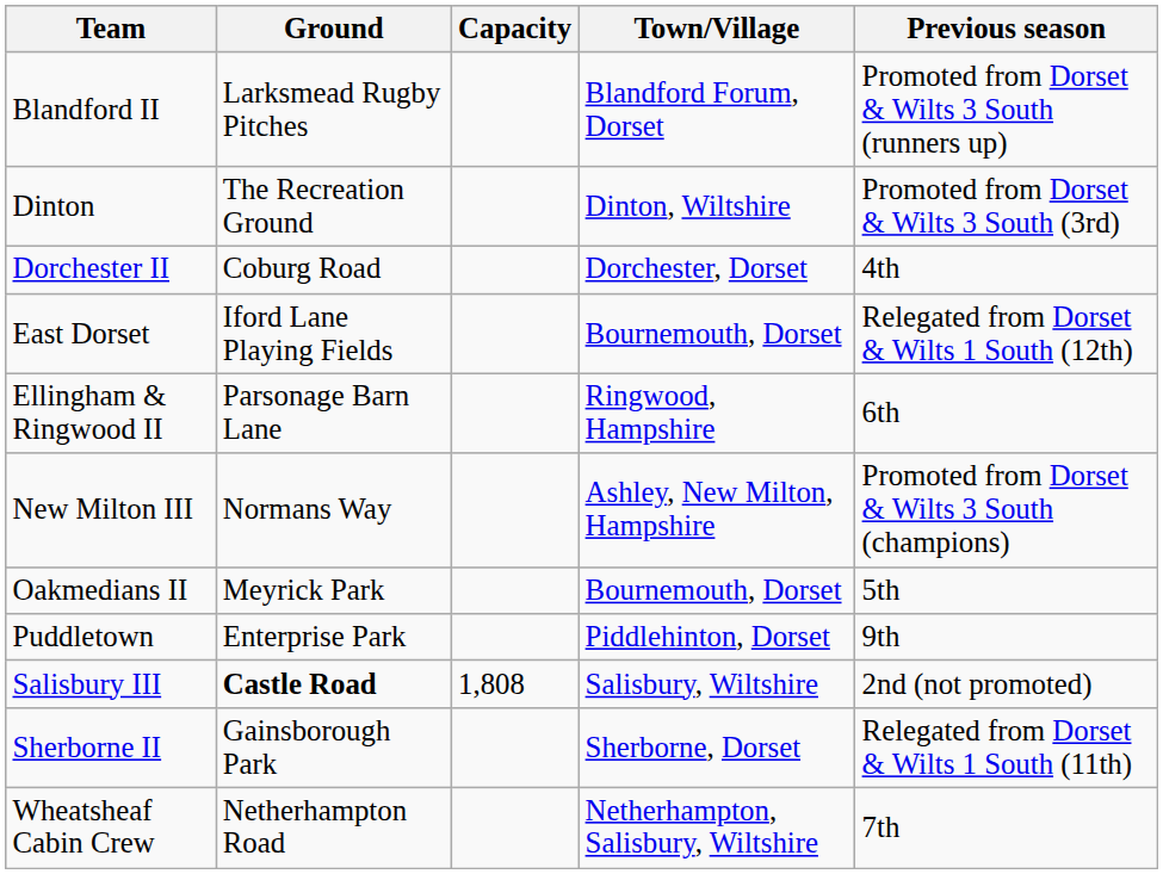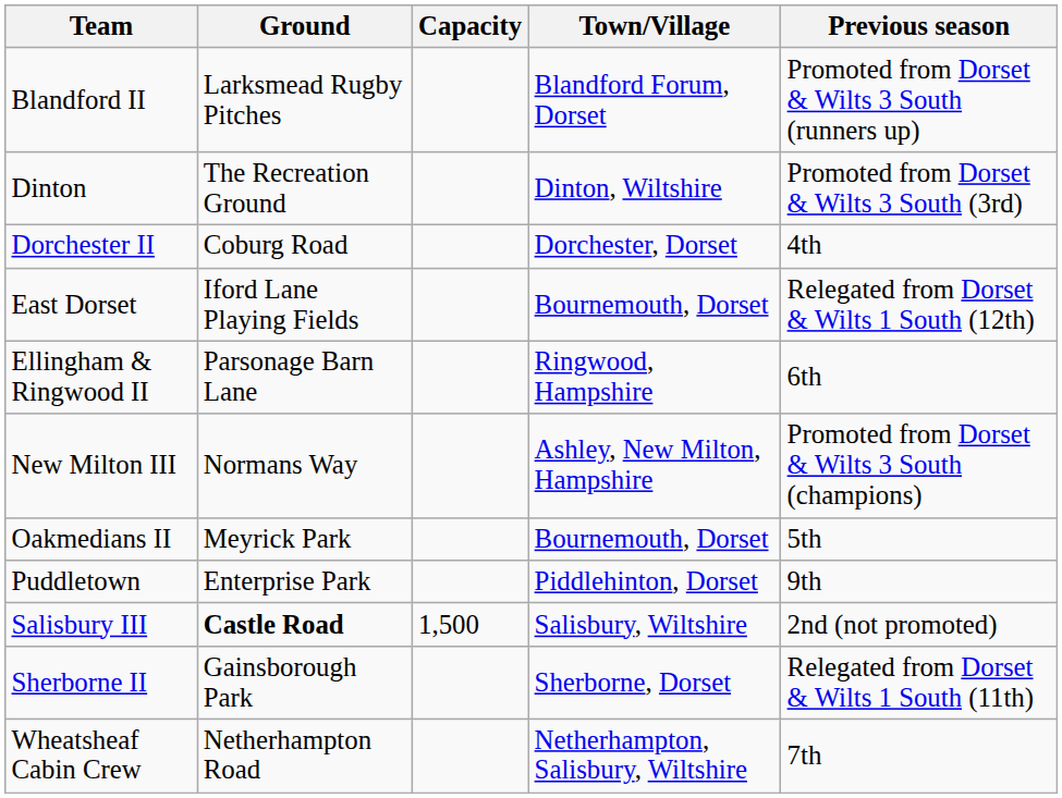 <table class="wikitable sortable" width=100%>
 <tr>
 <th>Team</th>
 <th>Ground</th>
 <th>Capacity</th>
 <th>Town/Village</th>
 <th>Previous season</th>
 </tr>
 <tr>
 <td>Blandford II</td>
 <td>Larksmead Rugby Pitches</td>
 <td></td>
 <td><a href='#'>Blandford Forum</a>, <a href='#'>Dorset</a></td>
 <td>Promoted from <a href='#'>Dorset & Wilts 3 South</a> (runners up)</td>
 </tr>
 <tr>
 <td>Dinton</td>
 <td>The Recreation Ground</td>
 <td></td>
 <td><a href='#'>Dinton</a>, <a href='#'>Wiltshire</a></td>
 <td>Promoted from <a href='#'>Dorset & Wilts 3 South</a> (3rd)</td>
 </tr>
 <tr>
 <td><a href='#'>Dorchester II</a></td>
 <td>Coburg Road</td>
 <td></td>
 <td><a href='#'>Dorchester</a>, <a href='#'>Dorset</a></td>
 <td>4th</td>
 </tr>
 <tr>
 <td>East Dorset</td>
 <td>Iford Lane Playing Fields</td>
 <td></td>
 <td><a href='#'>Bournemouth</a>, <a href='#'>Dorset</a></td>
 <td>Relegated from <a href='#'>Dorset & Wilts 1 South</a> (12th)</td>
 </tr>
 <tr>
 <td>Ellingham & Ringwood II</td>
 <td>Parsonage Barn Lane</td>
 <td></td>
 <td><a href='#'>Ringwood</a>, <a href='#'>Hampshire</a></td>
 <td>6th</td>
 </tr>
 <tr>
 <td>New Milton III</td>
 <td>Normans Way</td>
 <td></td>
 <td><a href='#'>Ashley</a>, <a href='#'>New Milton</a>, <a href='#'>Hampshire</a></td>
 <td>Promoted from <a href='#'>Dorset & Wilts 3 South</a> (champions)</td>
 </tr>
 <tr>
 <td>Oakmedians II</td>
 <td>Meyrick Park</td>
 <td></td>
 <td><a href='#'>Bournemouth</a>, <a href='#'>Dorset</a></td>
 <td>5th</td>
 </tr>
 <tr>
 <td>Puddletown</td>
 <td>Enterprise Park</td>
 <td></td>
 <td><a href='#'>Piddlehinton</a>, <a href='#'>Dorset</a></td>
 <td>9th</td>
 </tr>
 <tr>
 <td><a href='#'>Salisbury III</a></td>
 <td><strong>Castle Road</strong></td>
-<td>1,808</td>
+<td>1,500</td>
 <td><a href='#'>Salisbury</a>, <a href='#'>Wiltshire</a></td>
 <td>2nd (not promoted)</td>
 </tr>
 <tr>
 <td><a href='#'>Sherborne II</a></td>
 <td>Gainsborough Park</td>
 <td></td>
 <td><a href='#'>Sherborne</a>, <a href='#'>Dorset</a></td>
 <td>Relegated from <a href='#'>Dorset & Wilts 1 South</a> (11th)</td>
 </tr>
 <tr>
 <td>Wheatsheaf Cabin Crew</td>
 <td>Netherhampton Road</td>
 <td></td>
 <td><a href='#'>Netherhampton</a>, <a href='#'>Salisbury</a>, <a href='#'>Wiltshire</a></td>
 <td>7th</td>
 </tr>
 <tr>
 </tr>
 </table>
